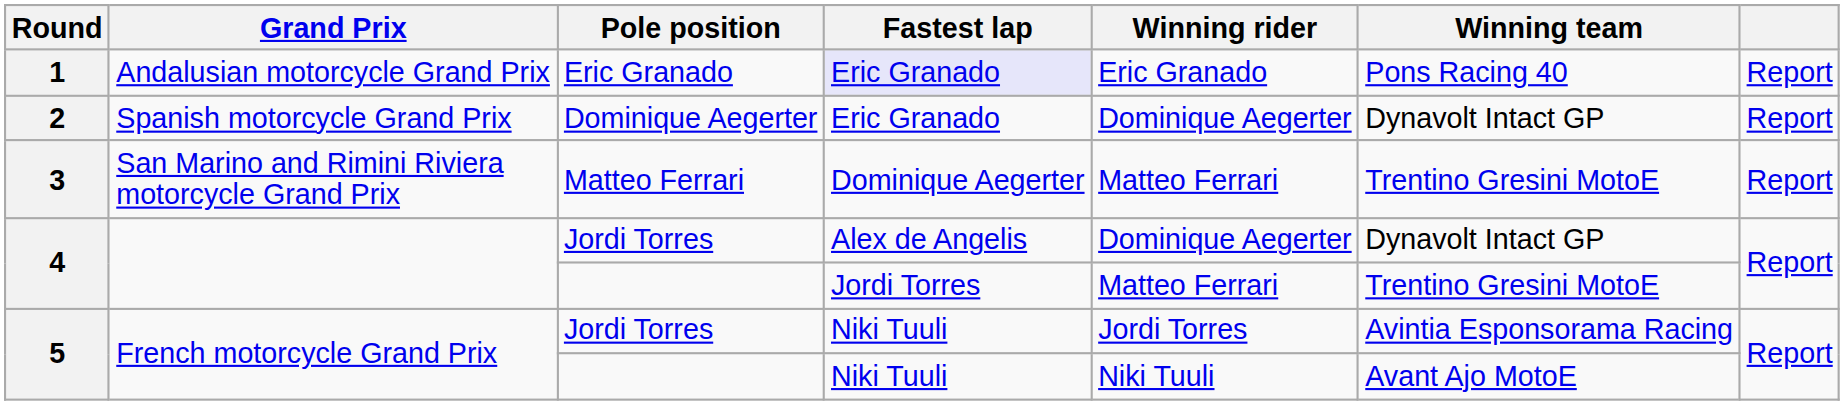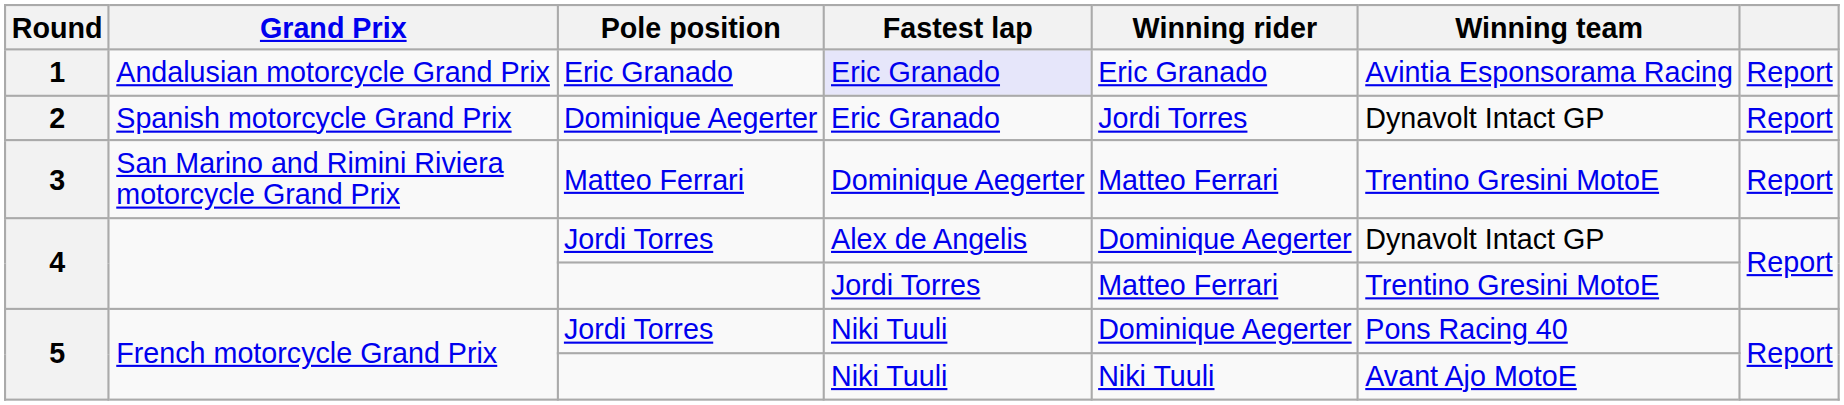 <table class="wikitable sortable" style="font-size: 85%">
 <tr>
 <th>Round</th>
 <th><a href='#'>Grand Prix</a></th>
 <th>Pole position</th>
 <th>Fastest lap</th>
 <th>Winning rider</th>
 <th>Winning team</th>
 <th class="unsortable"></th>
 </tr>
 <tr>
 <th>1</th>
 <td> <a href='#'>Andalusian motorcycle Grand Prix</a></td>
 <td data-sort-value="GRA"> <a href='#'>Eric Granado</a></td>
 <td data-sort-value="GRA" style="background: lavender;"> <a href='#'>Eric Granado</a></td>
 <td data-sort-value="GRA"> <a href='#'>Eric Granado</a></td>
-<td data-sort-value="PON"> <a href='#'>Pons Racing 40</a></td>
+<td data-sort-value="AVI" nowrap> <a href='#'>Avintia Esponsorama Racing</a></td>
 <td><a href='#'>Report</a></td>
 </tr>
 <tr>
 <th>2</th>
 <td> <a href='#'>Spanish motorcycle Grand Prix</a></td>
 <td data-sort-value="AEG" nowrap> <a href='#'>Dominique Aegerter</a></td>
 <td data-sort-value="GRA"> <a href='#'>Eric Granado</a></td>
-<td data-sort-value="AEG" nowrap> <a href='#'>Dominique Aegerter</a></td>
+<td data-sort-value="TOR"> <a href='#'>Jordi Torres</a></td>
 <td data-sort-value="DYN"> Dynavolt Intact GP</td>
 <td><a href='#'>Report</a></td>
 </tr>
 <tr>
 <th>3</th>
 <td> <a href='#'>San Marino and Rimini Riviera motorcycle Grand Prix</a></td>
 <td data-sort-value="FER"> <a href='#'>Matteo Ferrari</a></td>
 <td data-sort-value="SUZ" nowrap> <a href='#'>Dominique Aegerter</a></td>
 <td data-sort-value="FER"> <a href='#'>Matteo Ferrari</a></td>
 <td data-sort-value="TRE"> <a href='#'>Trentino Gresini MotoE</a></td>
 <td><a href='#'>Report</a></td>
 </tr>
 <tr>
 <th rowspan="2">4</th>
 <td rowspan=2></td>
 <td data-sort-value="TOR"> <a href='#'>Jordi Torres</a></td>
 <td data-sort-value="ANG"> <a href='#'>Alex de Angelis</a></td>
 <td data-sort-value="AEG"> <a href='#'>Dominique Aegerter</a></td>
 <td data-sort-value="DYN"> Dynavolt Intact GP</td>
 <td rowspan=2><a href='#'>Report</a></td>
 </tr>
 <tr>
 <td></td>
 <td data-sort-value="TOR"> <a href='#'>Jordi Torres</a></td>
 <td data-sort-value="FER"> <a href='#'>Matteo Ferrari</a></td>
 <td data-sort-value="TRE"> <a href='#'>Trentino Gresini MotoE</a></td>
 </tr>
 <tr>
 <th rowspan="2">5</th>
 <td rowspan=2> <a href='#'>French motorcycle Grand Prix</a></td>
 <td data-sort-value="TOR"> <a href='#'>Jordi Torres</a></td>
 <td data-sort-value="TUU"> <a href='#'>Niki Tuuli</a></td>
-<td data-sort-value="TOR"> <a href='#'>Jordi Torres</a></td>
-<td data-sort-value="AVI" nowrap> <a href='#'>Avintia Esponsorama Racing</a></td>
+<td data-sort-value="AEG" nowrap> <a href='#'>Dominique Aegerter</a></td>
+<td data-sort-value="PON"> <a href='#'>Pons Racing 40</a></td>
 <td rowspan=2><a href='#'>Report</a></td>
 </tr>
 <tr>
 <td></td>
 <td data-sort-value="TUU"> <a href='#'>Niki Tuuli</a></td>
 <td data-sort-value="TUU"> <a href='#'>Niki Tuuli</a></td>
 <td data-sort-value="AVA"> <a href='#'>Avant Ajo MotoE</a></td>
 </tr>
 </table>
